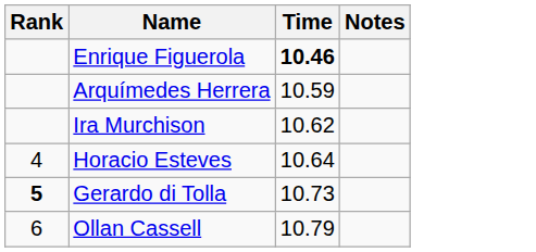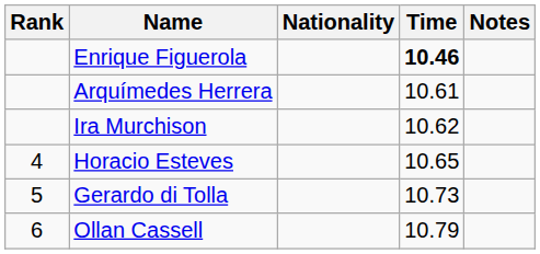 <table class="wikitable sortable" style="text-align:center">
 <tr>
 <th>Rank</th>
 <th>Name</th>
+<th>Nationality</th>
 <th>Time</th>
 <th>Notes</th>
 </tr>
 <tr>
 <td></td>
 <td align=left><a href='#'>Enrique Figuerola</a></td>
+<td align=left></td>
 <td><strong>10.46</strong></td>
 <td></td>
 </tr>
 <tr>
 <td></td>
 <td align=left><a href='#'>Arquímedes Herrera</a></td>
-<td>10.59</td>
+<td align=left></td>
+<td>10.61</td>
 <td></td>
 </tr>
 <tr>
 <td></td>
 <td align=left><a href='#'>Ira Murchison</a></td>
+<td align=left></td>
 <td>10.62</td>
 <td></td>
 </tr>
 <tr>
 <td>4</td>
 <td align=left><a href='#'>Horacio Esteves</a></td>
-<td>10.64</td>
+<td align=left></td>
+<td>10.65</td>
 <td></td>
 </tr>
 <tr>
-<td><strong>5</strong></td>
+<td>5</td>
 <td align=left><a href='#'>Gerardo di Tolla</a></td>
+<td align=left></td>
 <td>10.73</td>
 <td></td>
 </tr>
 <tr>
 <td>6</td>
 <td align=left><a href='#'>Ollan Cassell</a></td>
+<td align=left></td>
 <td>10.79</td>
 <td></td>
 </tr>
 </table>
